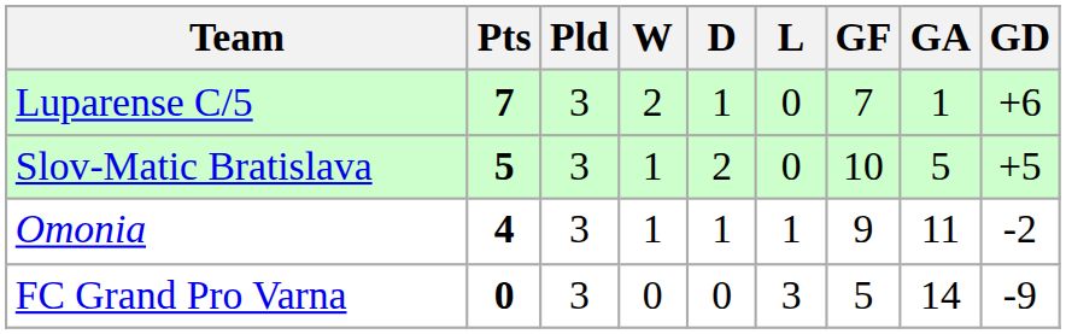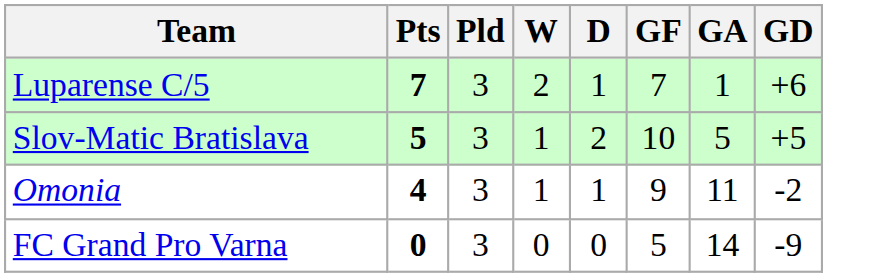 <table class="wikitable" style="text-align: center;">
 <tr>
 <th width="175">Team</th>
 <th width="20">Pts</th>
 <th width="20">Pld</th>
 <th width="20">W</th>
 <th width="20">D</th>
-<th width="20">L</th>
 <th width="20">GF</th>
 <th width="20">GA</th>
 <th width="20">GD</th>
 </tr>
 <tr bgcolor=#ccffcc>
 <td align="left"> <a href='#'>Luparense C/5</a></td>
 <td><strong>7</strong></td>
 <td>3</td>
 <td>2</td>
 <td>1</td>
-<td>0</td>
 <td>7</td>
 <td>1</td>
 <td>+6</td>
 </tr>
 <tr bgcolor=#ccffcc>
 <td align="left"> <a href='#'>Slov-Matic Bratislava</a></td>
 <td><strong>5</strong></td>
 <td>3</td>
 <td>1</td>
 <td>2</td>
-<td>0</td>
 <td>10</td>
 <td>5</td>
 <td>+5</td>
 </tr>
 <tr bgcolor=ffffff>
 <td align="left"> <em><a href='#'>Omonia</a></em></td>
 <td><strong>4</strong></td>
 <td>3</td>
-<td>1</td>
 <td>1</td>
 <td>1</td>
 <td>9</td>
 <td>11</td>
 <td>-2</td>
 </tr>
 <tr bgcolor=ffffff>
 <td align="left"> <a href='#'>FC Grand Pro Varna</a></td>
 <td><strong>0</strong></td>
 <td>3</td>
 <td>0</td>
 <td>0</td>
-<td>3</td>
 <td>5</td>
 <td>14</td>
 <td>-9</td>
 </tr>
 </table>
